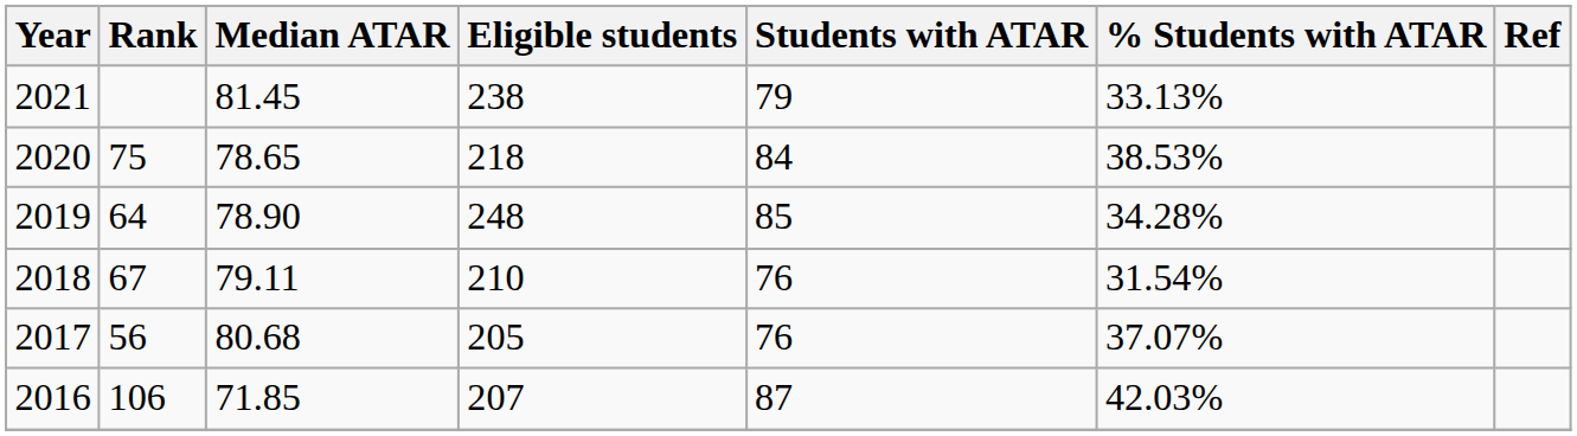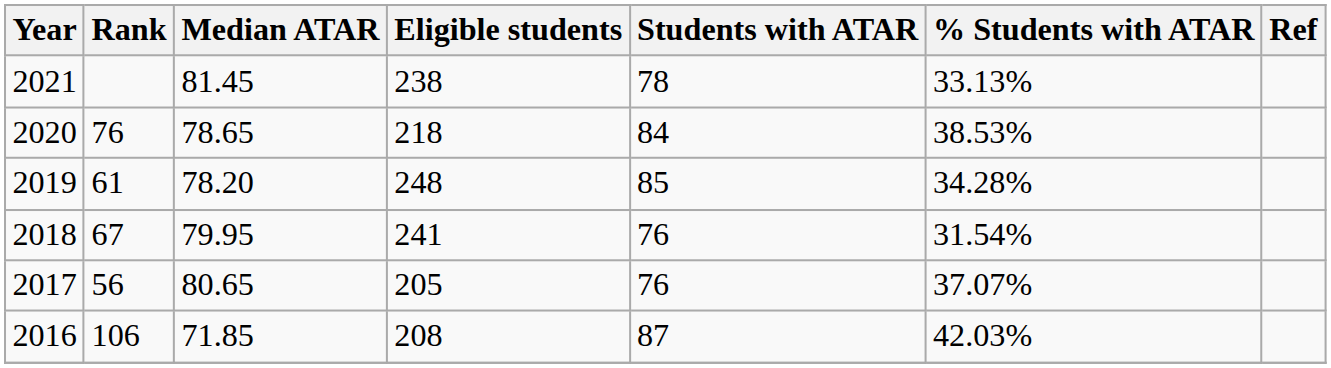 <table class="wikitable sortable">
 <tr>
 <th>Year</th>
 <th>Rank</th>
 <th>Median ATAR</th>
 <th>Eligible students</th>
 <th>Students with ATAR</th>
 <th>% Students with ATAR</th>
 <th>Ref</th>
 </tr>
 <tr>
 <td>2021</td>
 <td></td>
 <td>81.45</td>
 <td>238</td>
-<td>79</td>
+<td>78</td>
 <td>33.13%</td>
 <td></td>
 </tr>
 <tr>
 <td>2020</td>
-<td>75</td>
+<td>76</td>
 <td>78.65</td>
 <td>218</td>
 <td>84</td>
 <td>38.53%</td>
 <td></td>
 </tr>
 <tr>
 <td>2019</td>
-<td>64</td>
-<td>78.90</td>
+<td>61</td>
+<td>78.20</td>
 <td>248</td>
 <td>85</td>
 <td>34.28%</td>
 <td></td>
 </tr>
 <tr>
 <td>2018</td>
 <td>67</td>
-<td>79.11</td>
-<td>210</td>
+<td>79.95</td>
+<td>241</td>
 <td>76</td>
 <td>31.54%</td>
 <td></td>
 </tr>
 <tr>
 <td>2017</td>
 <td>56</td>
-<td>80.68</td>
+<td>80.65</td>
 <td>205</td>
 <td>76</td>
 <td>37.07%</td>
 <td></td>
 </tr>
 <tr>
 <td>2016</td>
 <td>106</td>
 <td>71.85</td>
-<td>207</td>
+<td>208</td>
 <td>87</td>
 <td>42.03%</td>
 <td></td>
 </tr>
 <tr>
 </tr>
 </table>
